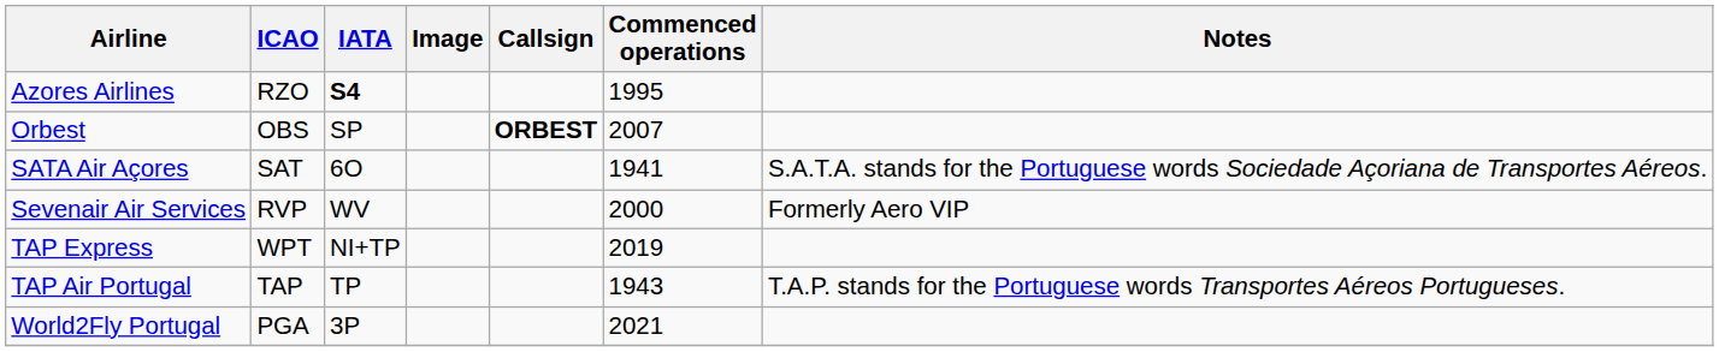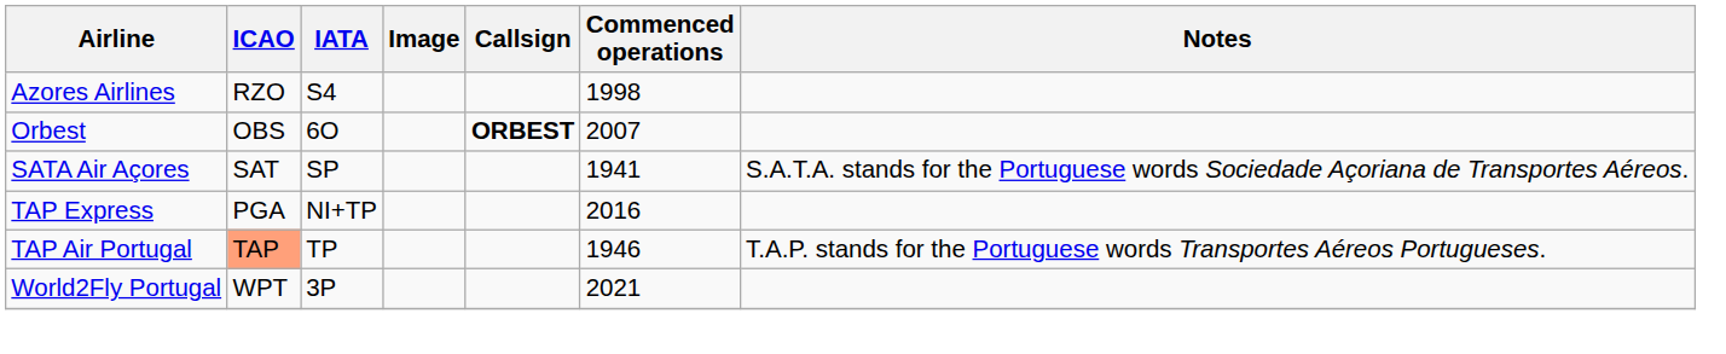 <table class="wikitable sortable">
 <tr>
 <th>Airline</th>
 <th><a href='#'>ICAO</a></th>
 <th><a href='#'>IATA</a></th>
 <th>Image</th>
 <th>Callsign</th>
 <th>Commenced<br>operations</th>
 <th>Notes</th>
 </tr>
 <tr>
 <td><a href='#'>Azores Airlines</a></td>
 <td>RZO</td>
-<td><strong>S4</strong></td>
+<td>S4</td>
 <td></td>
 <td></td>
-<td>1995</td>
+<td>1998</td>
 <td></td>
 </tr>
 <tr>
 <td><a href='#'>Orbest</a></td>
 <td>OBS</td>
-<td>SP</td>
+<td>6O</td>
 <td></td>
 <td><strong>ORBEST</strong></td>
 <td>2007</td>
 <td></td>
 </tr>
 <tr>
 <td><a href='#'>SATA Air Açores</a></td>
 <td>SAT</td>
-<td>6O</td>
+<td>SP</td>
 <td></td>
 <td></td>
 <td>1941</td>
 <td>S.A.T.A. stands for the <a href='#'>Portuguese</a> words <em>Sociedade Açoriana de Transportes Aéreos</em>.</td>
 </tr>
 <tr>
-<td><a href='#'>Sevenair Air Services</a></td>
-<td>RVP</td>
-<td>WV</td>
-<td></td>
-<td></td>
-<td>2000</td>
-<td>Formerly Aero VIP</td>
-</tr>
-<tr>
 <td><a href='#'>TAP Express</a></td>
-<td>WPT</td>
+<td>PGA</td>
 <td>NI+TP</td>
 <td></td>
 <td></td>
-<td>2019</td>
+<td>2016</td>
 <td></td>
 </tr>
 <tr>
 <td><a href='#'>TAP Air Portugal</a></td>
-<td>TAP</td>
+<td style="background: lightsalmon;">TAP</td>
 <td>TP</td>
 <td></td>
 <td></td>
-<td>1943</td>
+<td>1946</td>
 <td>T.A.P. stands for the <a href='#'>Portuguese</a> words <em>Transportes Aéreos Portugueses</em>.</td>
 </tr>
 <tr>
 <td><a href='#'>World2Fly Portugal</a></td>
-<td>PGA</td>
+<td>WPT</td>
 <td>3P</td>
 <td></td>
 <td></td>
 <td>2021</td>
 <td></td>
 </tr>
 <tr>
 </tr>
 </table>
